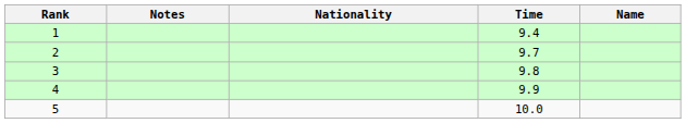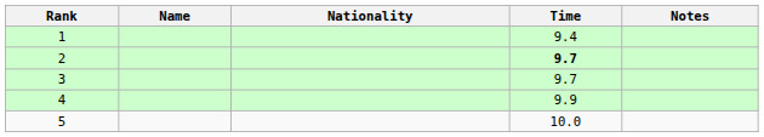 <table class="wikitable sortable" style="text-align:center; width: 60%">
 <tr>
 <th>Rank</th>
-<th>Notes</th>
+<th>Name</th>
 <th>Nationality</th>
 <th>Time</th>
-<th>Name</th>
+<th>Notes</th>
 </tr>
 <tr bgcolor=ccffcc>
 <td>1</td>
-<td></td>
+<td align=left></td>
 <td align=left></td>
 <td>9.4</td>
-<td align=left></td>
+<td></td>
 </tr>
 <tr bgcolor=ccffcc>
 <td>2</td>
+<td align=left></td>
+<td align=left></td>
+<td><strong>9.7</strong></td>
 <td></td>
-<td align=left></td>
-<td>9.7</td>
-<td align=left></td>
 </tr>
 <tr bgcolor=ccffcc>
 <td>3</td>
+<td align=left></td>
+<td align=left></td>
+<td>9.7</td>
 <td></td>
-<td align=left></td>
-<td>9.8</td>
-<td align=left></td>
 </tr>
 <tr bgcolor=ccffcc>
 <td>4</td>
-<td></td>
+<td align=left></td>
 <td align=left></td>
 <td>9.9</td>
-<td align=left></td>
+<td></td>
 </tr>
 <tr>
 <td>5</td>
-<td></td>
+<td align=left></td>
 <td align=left></td>
 <td>10.0</td>
-<td align=left></td>
+<td></td>
 </tr>
 </table>
